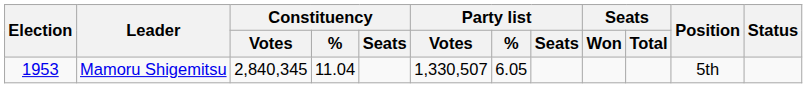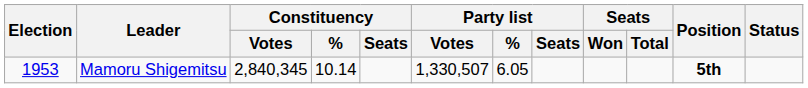 <table class="wikitable" style="text-align:center">
 <tr>
 <th rowspan="2">Election</th>
 <th rowspan="2">Leader</th>
 <th colspan="3">Constituency</th>
 <th colspan="3">Party list</th>
 <th colspan="2">Seats</th>
 <th rowspan="2">Position</th>
 <th rowspan="2">Status</th>
 </tr>
 <tr>
 <th>Votes</th>
 <th>%</th>
 <th>Seats</th>
 <th>Votes</th>
 <th>%</th>
 <th>Seats</th>
 <th>Won</th>
 <th>Total</th>
 </tr>
 <tr>
 <td><a href='#'>1953</a></td>
 <td><a href='#'>Mamoru Shigemitsu</a></td>
 <td>2,840,345</td>
-<td>11.04</td>
+<td>10.14</td>
 <td></td>
 <td>1,330,507</td>
 <td>6.05</td>
 <td></td>
 <td></td>
 <td></td>
-<td>5th</td>
+<td><strong>5th</strong></td>
 <td></td>
 </tr>
 </table>
